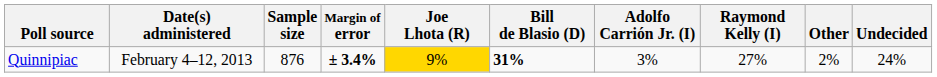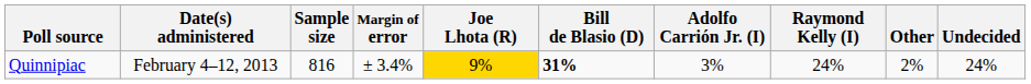 <table class="wikitable">
 <tr valign= bottom>
 <th style="width:100px;">Poll source</th>
 <th style="width:150px;">Date(s)<br>administered</th>
 <th class=small>Sample<br>size</th>
 <th><small>Margin of</small><br>error</th>
 <th style="width:100px;">Joe<br>Lhota (R)</th>
 <th style="width:100px;">Bill<br>de Blasio (D)</th>
 <th style="width:100px;">Adolfo<br>Carrión Jr. (I)</th>
 <th style="width:100px;">Raymond<br>Kelly (I)</th>
 <th>Other</th>
 <th>Undecided</th>
 </tr>
 <tr>
 <td><a href='#'>Quinnipiac</a></td>
 <td align=center>February 4–12, 2013</td>
-<td align=center>876</td>
-<td align=center><strong>± 3.4%</strong></td>
+<td align=center>816</td>
+<td align=center>± 3.4%</td>
 <td align=center style="background: gold;">9%</td>
 <td><strong>31%</strong></td>
 <td align=center>3%</td>
-<td align=center>27%</td>
+<td align=center>24%</td>
 <td align=center>2%</td>
 <td align=center>24%</td>
 </tr>
 </table>
